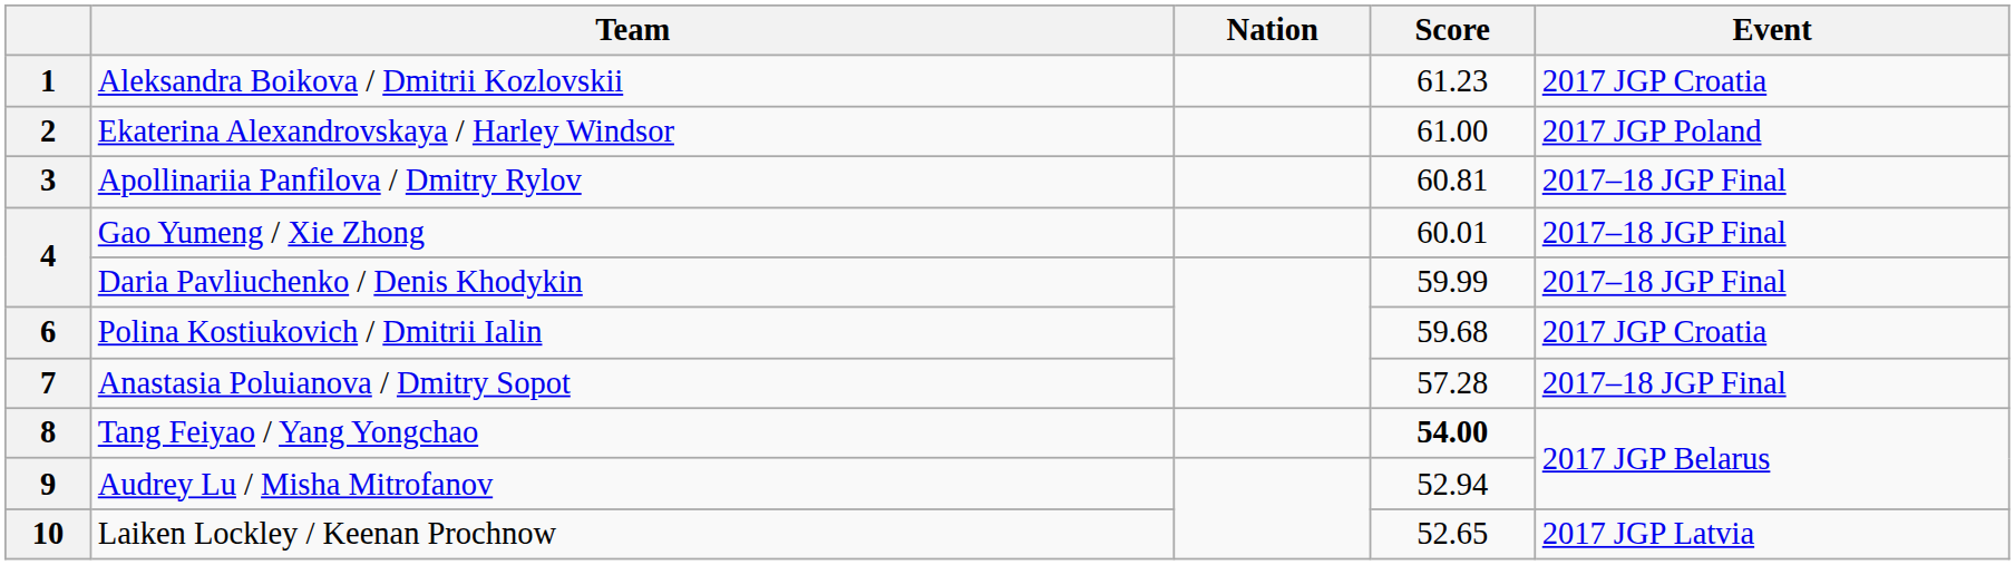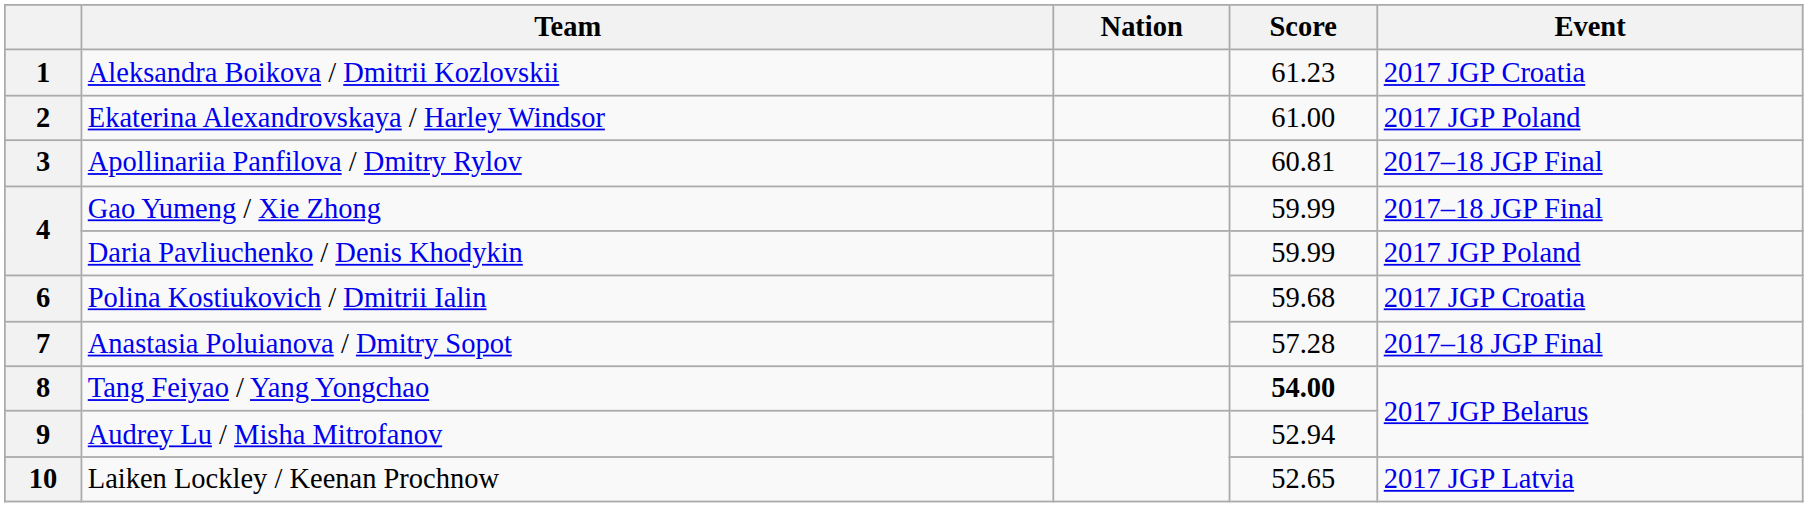 <table class="wikitable sortable" style="text-align:left; width:80%">
 <tr>
 <th scope="col"></th>
 <th scope="col">Team</th>
 <th scope="col">Nation</th>
 <th scope="col">Score</th>
 <th scope="col">Event</th>
 </tr>
 <tr>
 <th scope="row">1</th>
 <td><a href='#'>Aleksandra Boikova</a> / <a href='#'>Dmitrii Kozlovskii</a></td>
 <td></td>
 <td style="text-align:center;">61.23</td>
 <td><a href='#'>2017 JGP Croatia</a></td>
 </tr>
 <tr>
 <th scope="row">2</th>
 <td><a href='#'>Ekaterina Alexandrovskaya</a> / <a href='#'>Harley Windsor</a></td>
 <td></td>
 <td style="text-align:center;">61.00</td>
 <td><a href='#'>2017 JGP Poland</a></td>
 </tr>
 <tr>
 <th scope="row">3</th>
 <td><a href='#'>Apollinariia Panfilova</a> / <a href='#'>Dmitry Rylov</a></td>
 <td></td>
 <td style="text-align:center;">60.81</td>
 <td><a href='#'>2017–18 JGP Final</a></td>
 </tr>
 <tr>
 <th scope="row" rowspan="2">4</th>
 <td><a href='#'>Gao Yumeng</a> / <a href='#'>Xie Zhong</a></td>
 <td></td>
-<td style="text-align:center;">60.01</td>
+<td style="text-align:center;">59.99</td>
 <td><a href='#'>2017–18 JGP Final</a></td>
 </tr>
 <tr>
 <td><a href='#'>Daria Pavliuchenko</a> / <a href='#'>Denis Khodykin</a></td>
 <td rowspan="3"></td>
 <td style="text-align:center;">59.99</td>
-<td><a href='#'>2017–18 JGP Final</a></td>
+<td><a href='#'>2017 JGP Poland</a></td>
 </tr>
 <tr>
 <th scope="row">6</th>
 <td><a href='#'>Polina Kostiukovich</a> / <a href='#'>Dmitrii Ialin</a></td>
 <td style="text-align:center;">59.68</td>
 <td><a href='#'>2017 JGP Croatia</a></td>
 </tr>
 <tr>
 <th scope="row">7</th>
 <td><a href='#'>Anastasia Poluianova</a> / <a href='#'>Dmitry Sopot</a></td>
 <td style="text-align:center;">57.28</td>
 <td><a href='#'>2017–18 JGP Final</a></td>
 </tr>
 <tr>
 <th scope="row">8</th>
 <td><a href='#'>Tang Feiyao</a> / <a href='#'>Yang Yongchao</a></td>
 <td></td>
 <td style="text-align:center;"><strong>54.00</strong></td>
 <td rowspan="2"><a href='#'>2017 JGP Belarus</a></td>
 </tr>
 <tr>
 <th scope="row">9</th>
 <td><a href='#'>Audrey Lu</a> / <a href='#'>Misha Mitrofanov</a></td>
 <td rowspan="2"></td>
 <td style="text-align:center;">52.94</td>
 </tr>
 <tr>
 <th scope="row">10</th>
 <td>Laiken Lockley / Keenan Prochnow</td>
 <td style="text-align:center;">52.65</td>
 <td><a href='#'>2017 JGP Latvia</a></td>
 </tr>
 </table>
